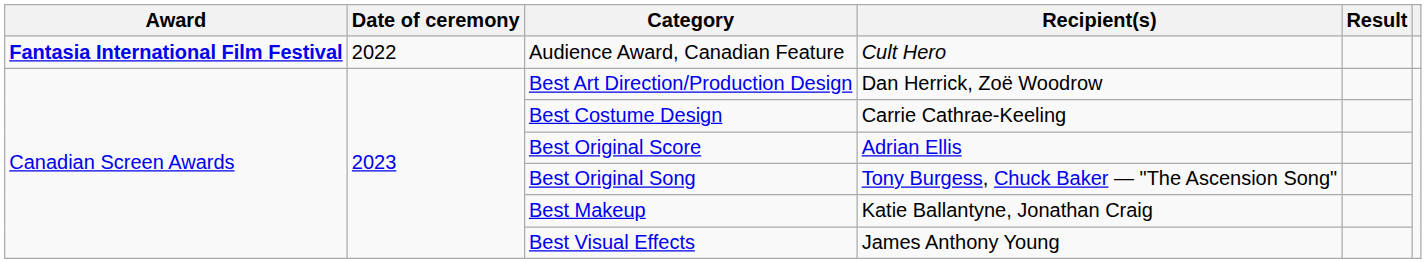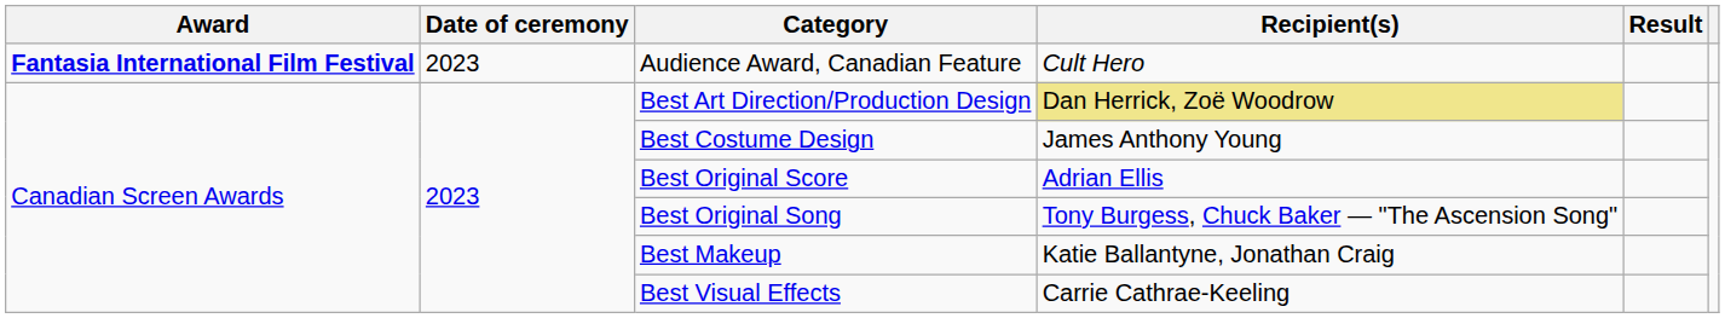 <table class="wikitable plainrowheaders sortable">
 <tr>
 <th scope="col">Award</th>
 <th scope="col">Date of ceremony</th>
 <th scope="col">Category</th>
 <th scope="col">Recipient(s)</th>
 <th scope="col">Result</th>
 <th scope="col" class="unsortable"></th>
 </tr>
 <tr>
 <td><strong><a href='#'>Fantasia International Film Festival</a></strong></td>
-<td>2022</td>
+<td>2023</td>
 <td>Audience Award, Canadian Feature</td>
 <td><em>Cult Hero</em></td>
 <td></td>
 <td></td>
 </tr>
 <tr>
 <td rowspan=6><a href='#'>Canadian Screen Awards</a></td>
 <td rowspan=6><a href='#'>2023</a></td>
 <td><a href='#'>Best Art Direction/Production Design</a></td>
-<td>Dan Herrick, Zoë Woodrow</td>
+<td style="background: khaki;">Dan Herrick, Zoë Woodrow</td>
 <td></td>
 <td rowspan=6></td>
 </tr>
 <tr>
 <td><a href='#'>Best Costume Design</a></td>
-<td>Carrie Cathrae-Keeling</td>
+<td>James Anthony Young</td>
 <td></td>
 </tr>
 <tr>
 <td><a href='#'>Best Original Score</a></td>
 <td><a href='#'>Adrian Ellis</a></td>
 <td></td>
 </tr>
 <tr>
 <td><a href='#'>Best Original Song</a></td>
 <td><a href='#'>Tony Burgess</a>, <a href='#'>Chuck Baker</a> — "The Ascension Song"</td>
 <td></td>
 </tr>
 <tr>
 <td><a href='#'>Best Makeup</a></td>
 <td>Katie Ballantyne, Jonathan Craig</td>
 <td></td>
 </tr>
 <tr>
 <td><a href='#'>Best Visual Effects</a></td>
-<td>James Anthony Young</td>
+<td>Carrie Cathrae-Keeling</td>
 <td></td>
 </tr>
 </table>
